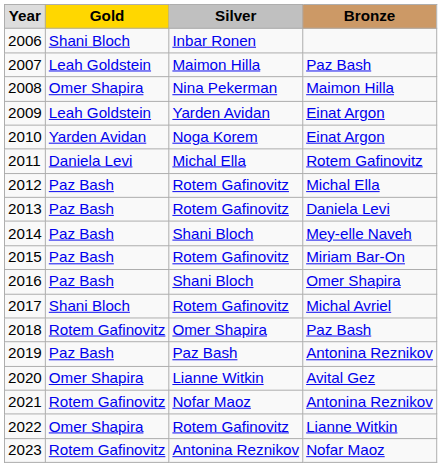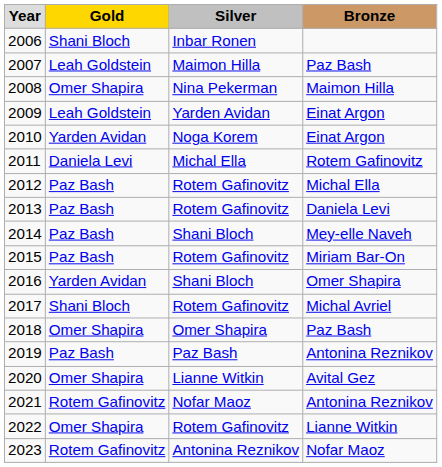 <table class="wikitable" style="text-align:left;">
 <tr>
 <td style="background:#DDDDDD; font-weight:bold; text-align:center;">Year</td>
 <td style="background:gold; font-weight:bold; text-align:center;">Gold</td>
 <td style="background:silver; font-weight:bold; text-align:center;">Silver</td>
 <td style="background:#cc9966; font-weight:bold; text-align:center;">Bronze</td>
 </tr>
 <tr>
 <td>2006</td>
 <td><a href='#'>Shani Bloch</a></td>
 <td><a href='#'>Inbar Ronen</a></td>
 <td></td>
 </tr>
 <tr>
 <td>2007</td>
 <td><a href='#'>Leah Goldstein</a></td>
 <td><a href='#'>Maimon Hilla</a></td>
 <td><a href='#'>Paz Bash</a></td>
 </tr>
 <tr>
 <td>2008</td>
 <td><a href='#'>Omer Shapira</a></td>
 <td><a href='#'>Nina Pekerman</a></td>
 <td><a href='#'>Maimon Hilla</a></td>
 </tr>
 <tr>
 <td>2009</td>
 <td><a href='#'>Leah Goldstein</a></td>
 <td><a href='#'>Yarden Avidan</a></td>
 <td><a href='#'>Einat Argon</a></td>
 </tr>
 <tr>
 <td>2010</td>
 <td><a href='#'>Yarden Avidan</a></td>
 <td><a href='#'>Noga Korem</a></td>
 <td><a href='#'>Einat Argon</a></td>
 </tr>
 <tr>
 <td>2011</td>
 <td><a href='#'>Daniela Levi</a></td>
 <td><a href='#'>Michal Ella</a></td>
 <td><a href='#'>Rotem Gafinovitz</a></td>
 </tr>
 <tr>
 <td>2012</td>
 <td><a href='#'>Paz Bash</a></td>
 <td><a href='#'>Rotem Gafinovitz</a></td>
 <td><a href='#'>Michal Ella</a></td>
 </tr>
 <tr>
 <td>2013</td>
 <td><a href='#'>Paz Bash</a></td>
 <td><a href='#'>Rotem Gafinovitz</a></td>
 <td><a href='#'>Daniela Levi</a></td>
 </tr>
 <tr>
 <td>2014</td>
 <td><a href='#'>Paz Bash</a></td>
 <td><a href='#'>Shani Bloch</a></td>
 <td><a href='#'>Mey-elle Naveh</a></td>
 </tr>
 <tr>
 <td>2015</td>
 <td><a href='#'>Paz Bash</a></td>
 <td><a href='#'>Rotem Gafinovitz</a></td>
 <td><a href='#'>Miriam Bar-On</a></td>
 </tr>
 <tr>
 <td>2016</td>
-<td><a href='#'>Paz Bash</a></td>
+<td><a href='#'>Yarden Avidan</a></td>
 <td><a href='#'>Shani Bloch</a></td>
 <td><a href='#'>Omer Shapira</a></td>
 </tr>
 <tr>
 <td>2017</td>
 <td><a href='#'>Shani Bloch</a></td>
 <td><a href='#'>Rotem Gafinovitz</a></td>
 <td><a href='#'>Michal Avriel</a></td>
 </tr>
 <tr>
 <td>2018</td>
-<td><a href='#'>Rotem Gafinovitz</a></td>
+<td><a href='#'>Omer Shapira</a></td>
 <td><a href='#'>Omer Shapira</a></td>
 <td><a href='#'>Paz Bash</a></td>
 </tr>
 <tr>
 <td>2019</td>
 <td><a href='#'>Paz Bash</a></td>
 <td><a href='#'>Paz Bash</a></td>
 <td><a href='#'>Antonina Reznikov</a></td>
 </tr>
 <tr>
 <td>2020</td>
 <td><a href='#'>Omer Shapira</a></td>
 <td><a href='#'>Lianne Witkin</a></td>
 <td><a href='#'>Avital Gez</a></td>
 </tr>
 <tr>
 <td>2021</td>
 <td><a href='#'>Rotem Gafinovitz</a></td>
 <td><a href='#'>Nofar Maoz</a></td>
 <td><a href='#'>Antonina Reznikov</a></td>
 </tr>
 <tr>
 <td>2022</td>
 <td><a href='#'>Omer Shapira</a></td>
 <td><a href='#'>Rotem Gafinovitz</a></td>
 <td><a href='#'>Lianne Witkin</a></td>
 </tr>
 <tr>
 <td>2023</td>
 <td><a href='#'>Rotem Gafinovitz</a></td>
 <td><a href='#'>Antonina Reznikov</a></td>
 <td><a href='#'>Nofar Maoz</a></td>
 </tr>
 </table>
